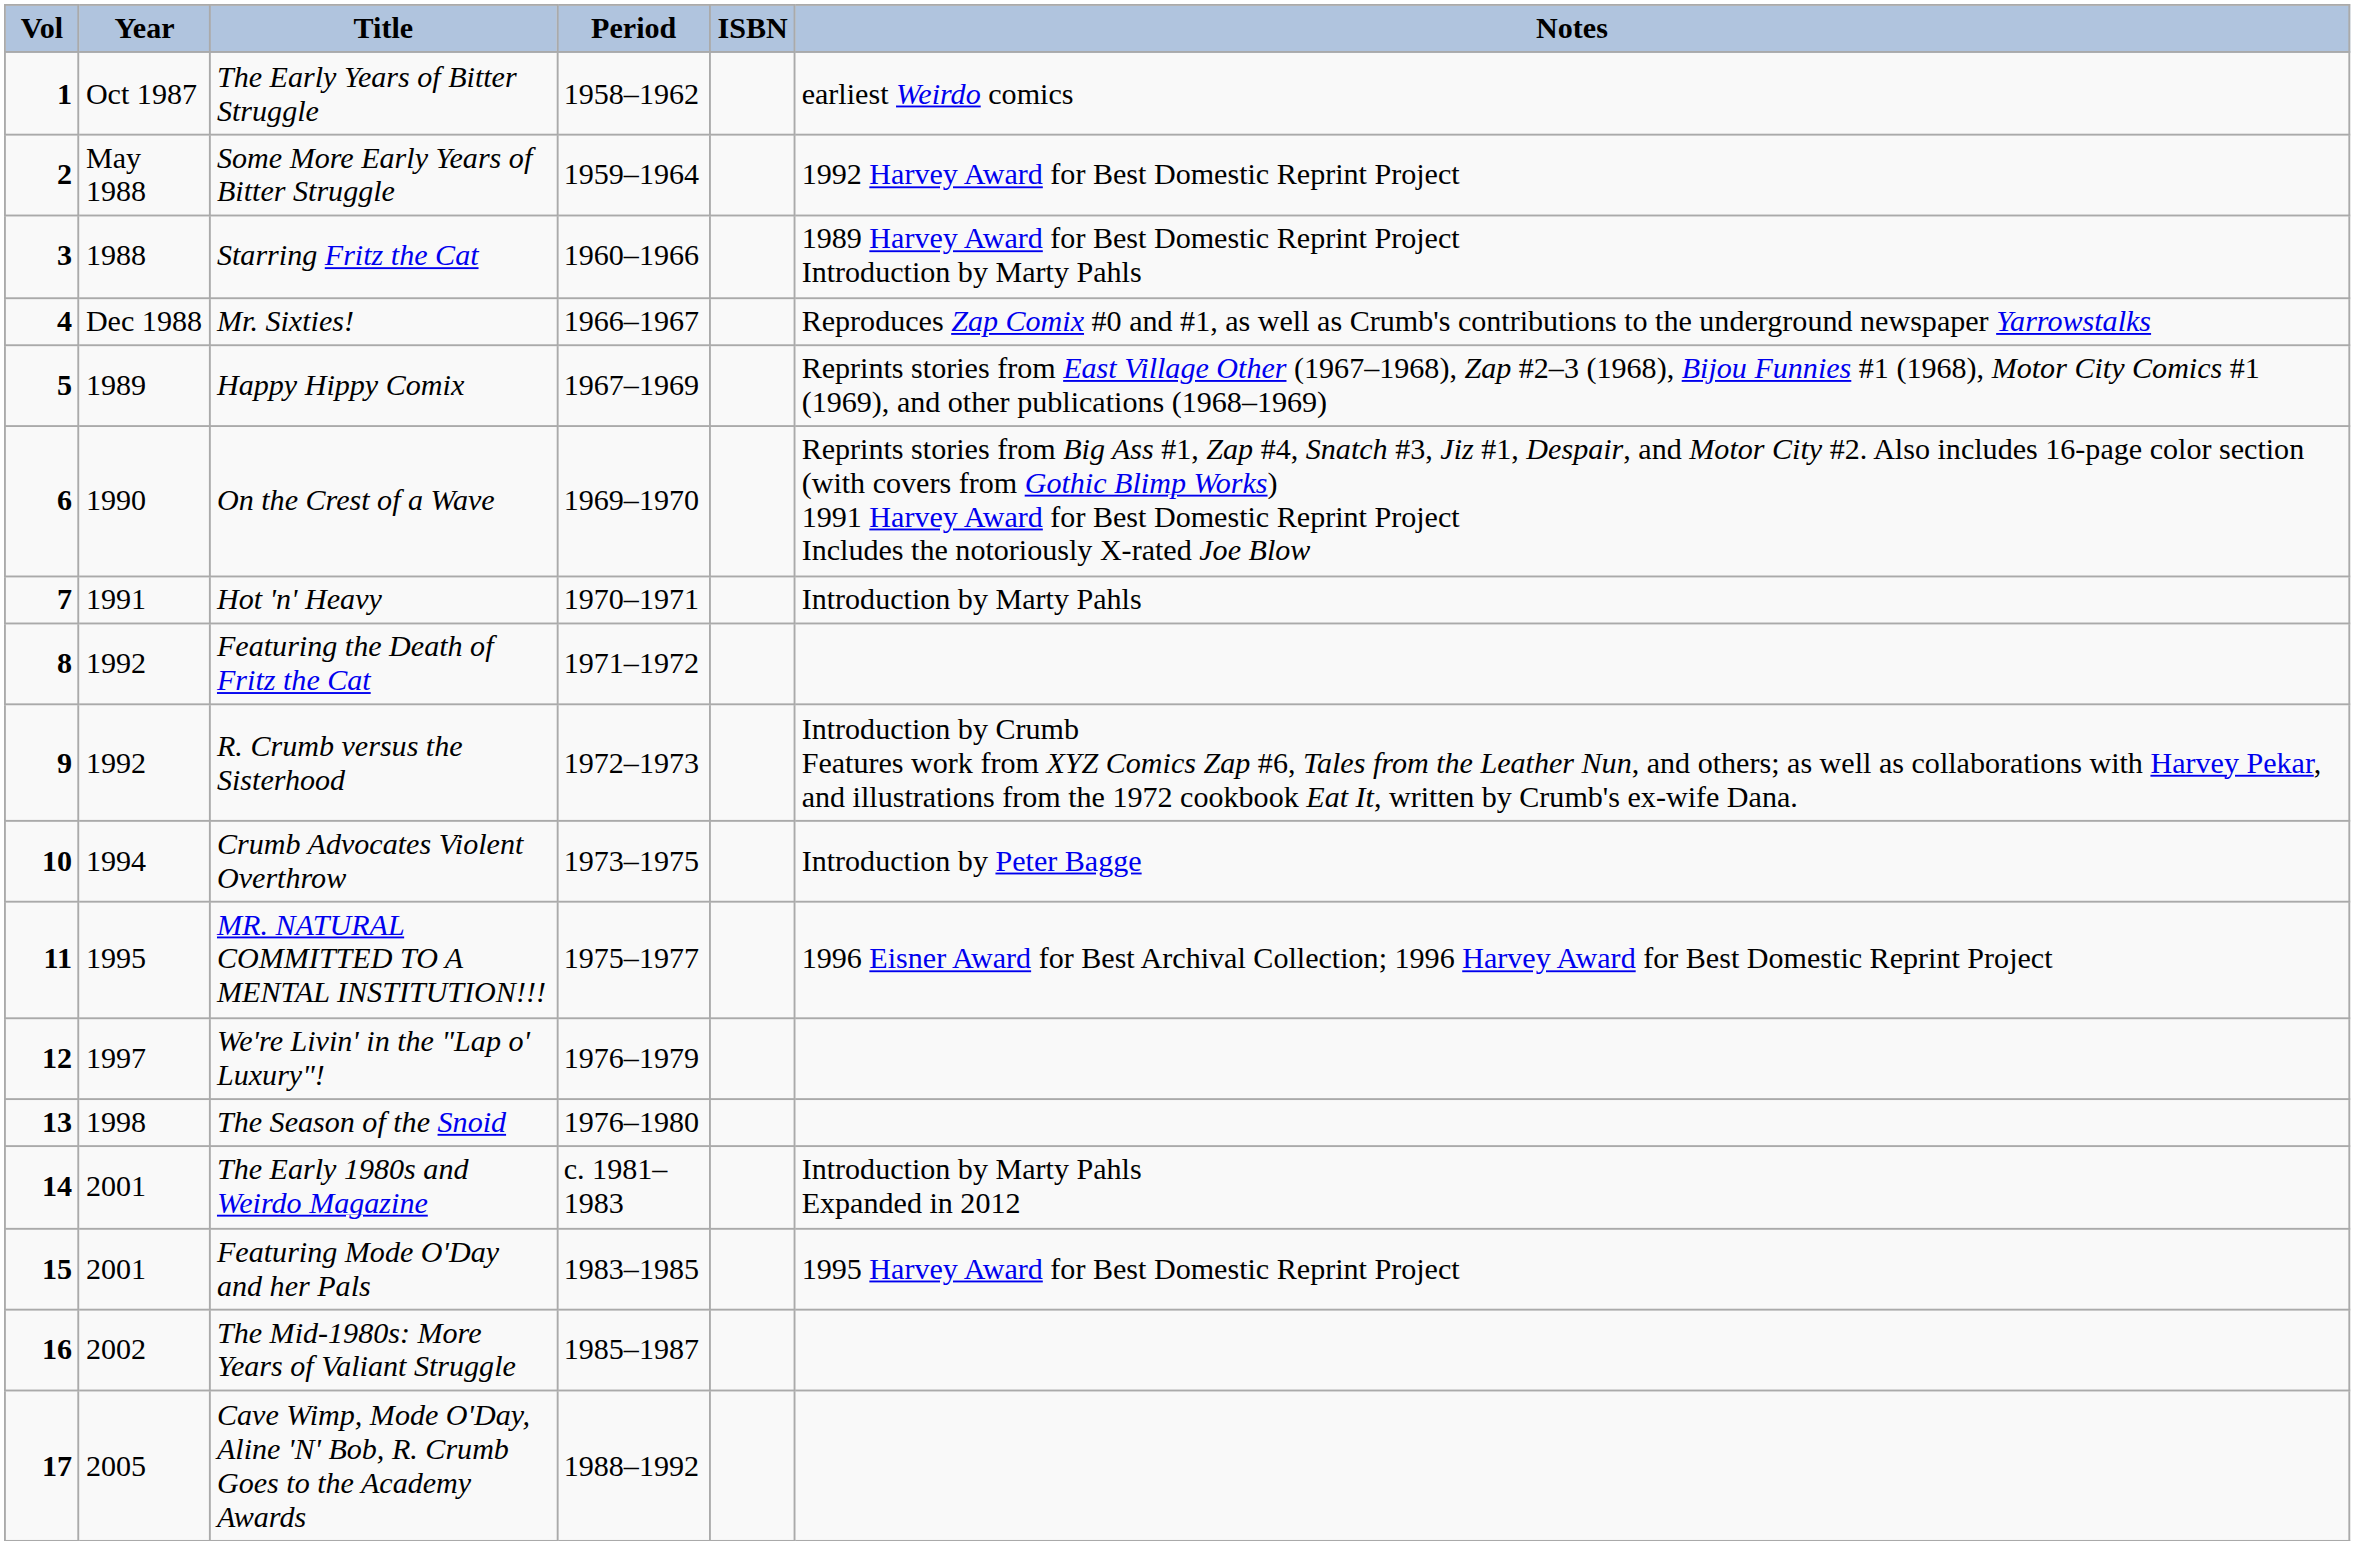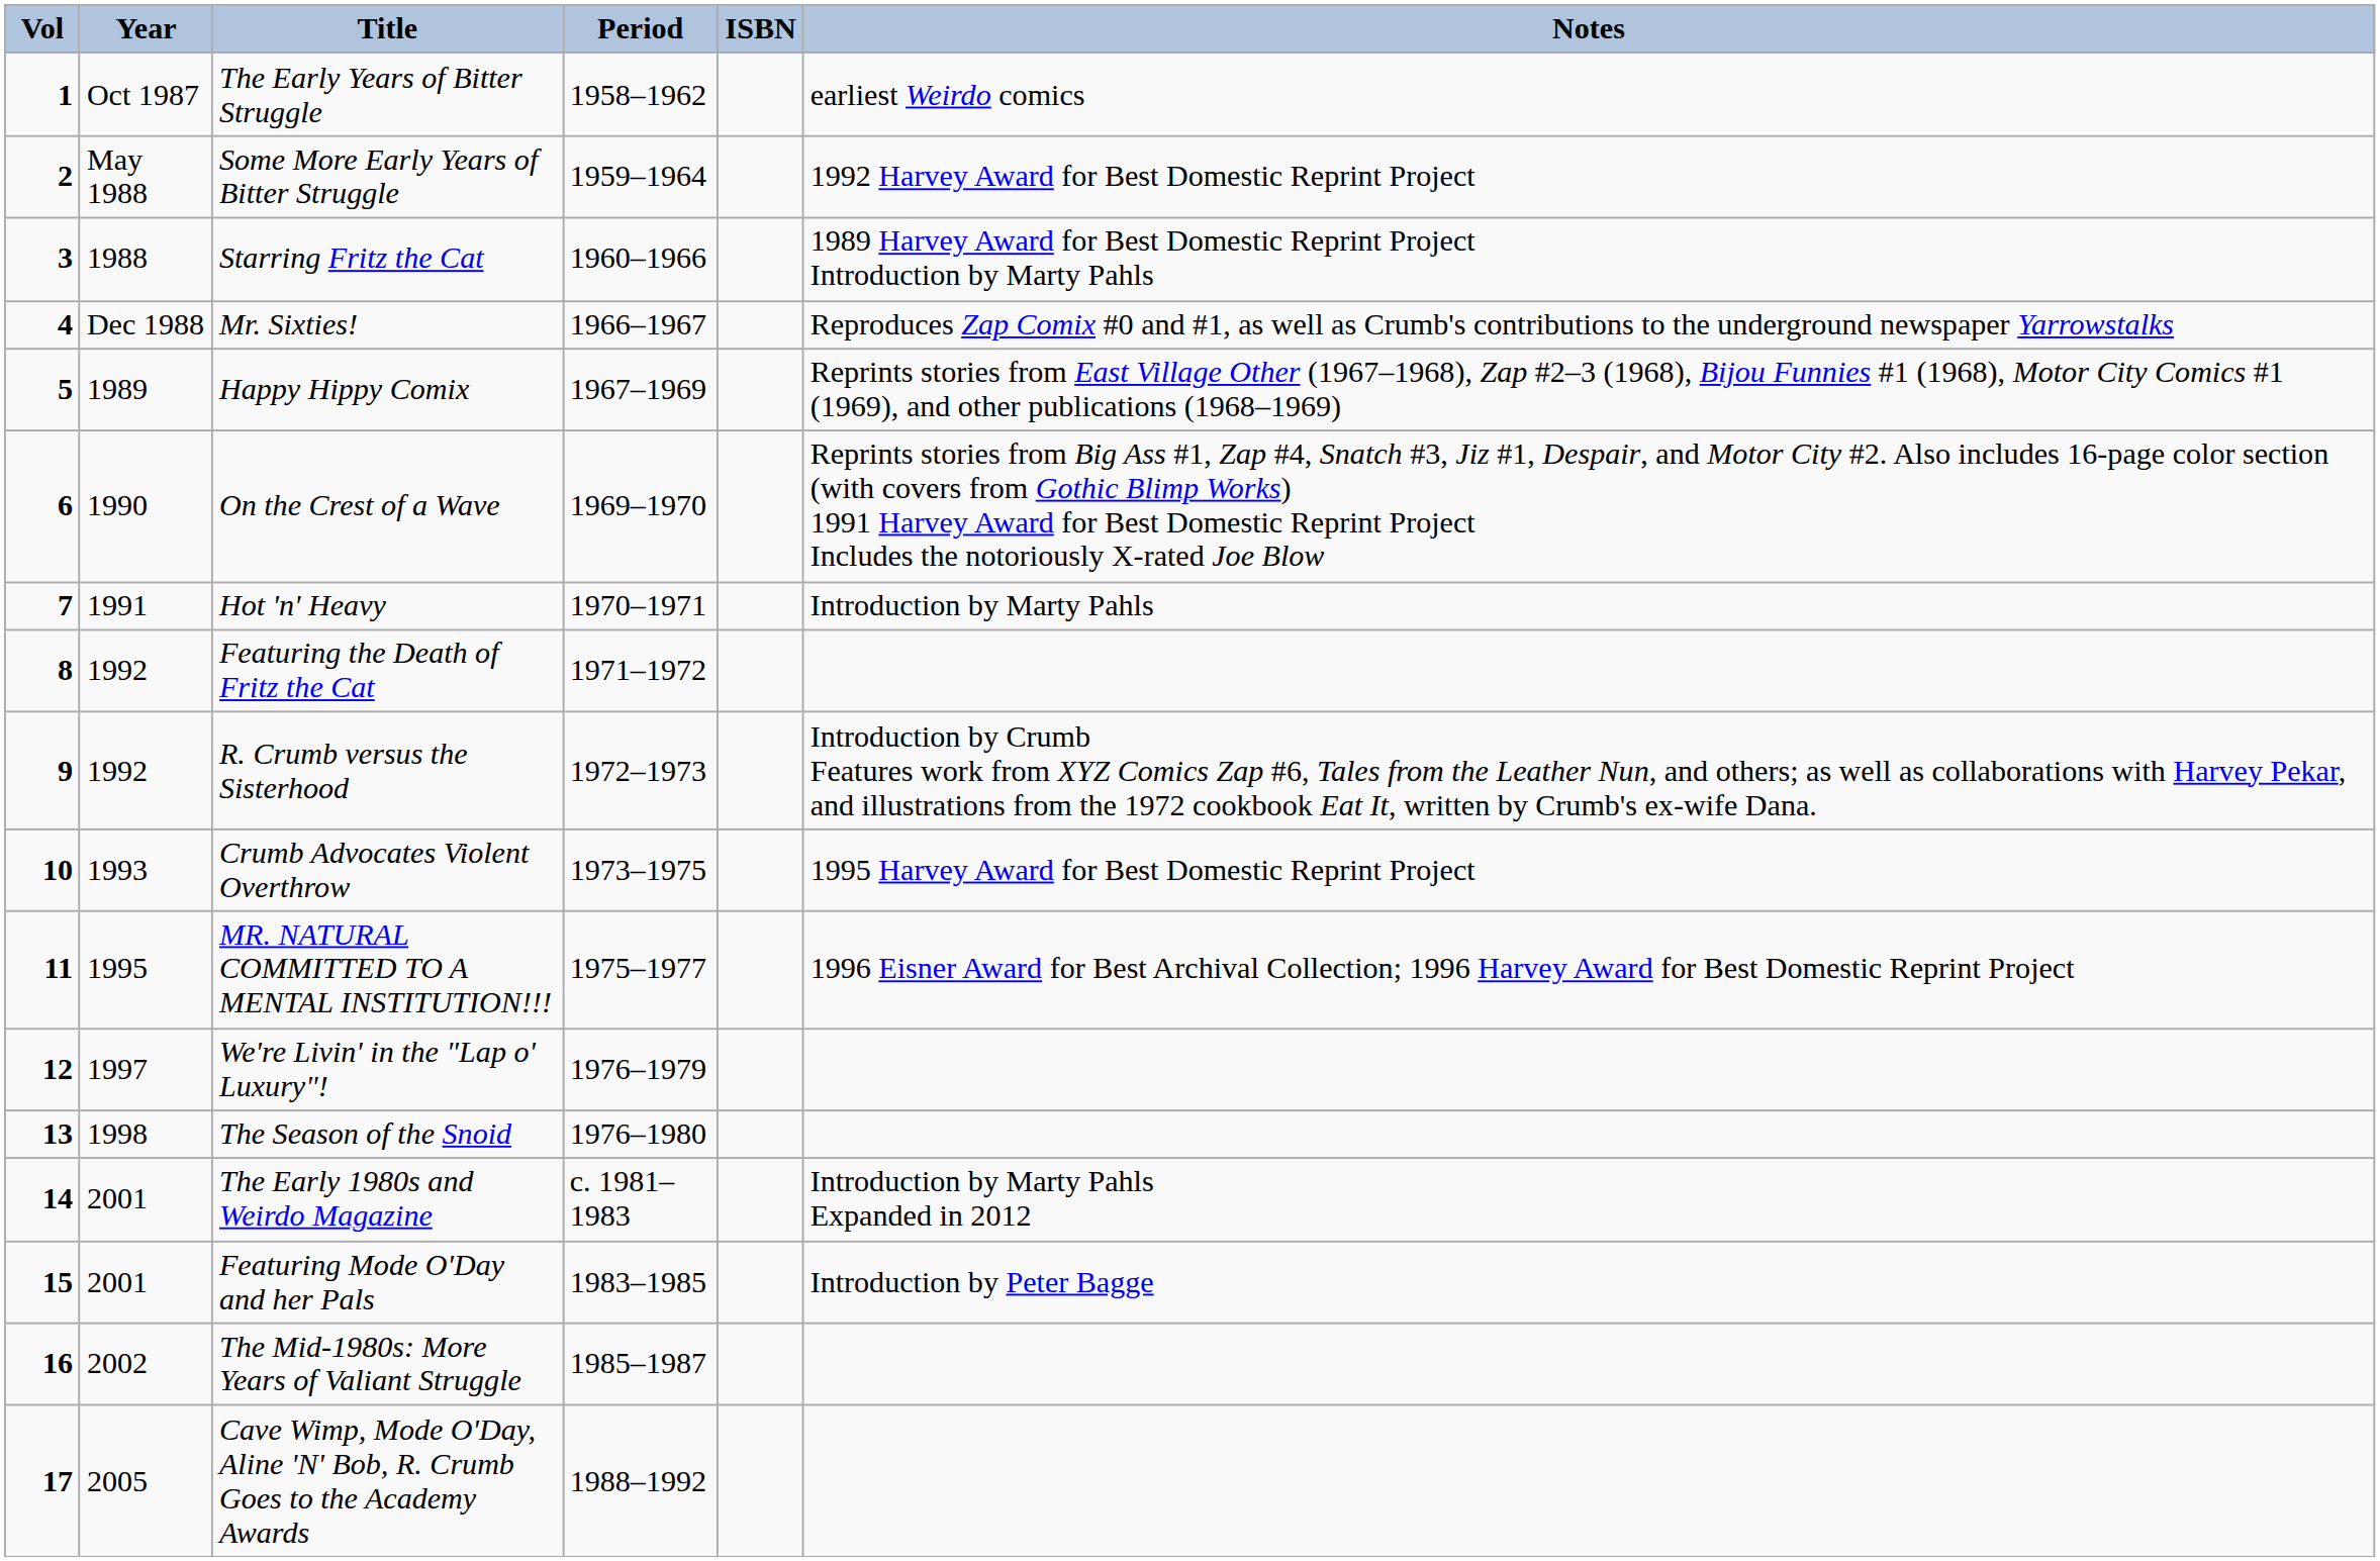 <table class="wikitable">
 <tr>
 <th style="background:#B0C4DE;">Vol</th>
 <th style="background:#B0C4DE;">Year</th>
 <th style="background:#B0C4DE;">Title</th>
 <th style="background:#B0C4DE;">Period</th>
 <th style="background:#B0C4DE;">ISBN</th>
 <th style="background:#B0C4DE;">Notes</th>
 </tr>
 <tr>
 <td scope="row" style="text-align: right;font-weight: bold;width: 2em;">1</td>
 <td>Oct 1987</td>
 <td><em>The Early Years of Bitter Struggle</em></td>
 <td>1958–1962</td>
 <td></td>
 <td>earliest <em><a href='#'>Weirdo</a></em> comics</td>
 </tr>
 <tr>
 <td scope="row" style="text-align: right;font-weight: bold;width: 2em;">2</td>
 <td>May 1988</td>
 <td><em>Some More Early Years of Bitter Struggle</em></td>
 <td>1959–1964</td>
 <td></td>
 <td>1992 <a href='#'>Harvey Award</a> for Best Domestic Reprint Project</td>
 </tr>
 <tr>
 <td scope="row" style="text-align: right;font-weight: bold;width: 2em;">3</td>
 <td>1988</td>
 <td><em>Starring <a href='#'>Fritz the Cat</a></em></td>
 <td>1960–1966 </td>
 <td></td>
 <td>1989 <a href='#'>Harvey Award</a> for Best Domestic Reprint Project<br>Introduction by Marty Pahls</td>
 </tr>
 <tr style=white-space:nowrap>
 <td scope="row" style="text-align: right;font-weight: bold;width: 2em;">4</td>
 <td>Dec 1988</td>
 <td><em>Mr. Sixties!</em></td>
 <td>1966–1967</td>
 <td></td>
 <td>Reproduces <em><a href='#'>Zap Comix</a></em> #0 and #1, as well as Crumb's contributions to the underground newspaper <em><a href='#'>Yarrowstalks</a></em></td>
 </tr>
 <tr>
 <td scope="row" style="text-align: right;font-weight: bold;width: 2em;">5</td>
 <td>1989</td>
 <td><em>Happy Hippy Comix</em></td>
 <td>1967–1969</td>
 <td></td>
 <td>Reprints stories from <em><a href='#'>East Village Other</a></em> (1967–1968), <em>Zap</em> #2–3 (1968), <em><a href='#'>Bijou Funnies</a></em> #1 (1968), <em>Motor City Comics</em> #1 (1969), and other publications (1968–1969)</td>
 </tr>
 <tr>
 <td scope="row" style="text-align: right;font-weight: bold;width: 2em;">6</td>
 <td>1990</td>
 <td><em>On the Crest of a Wave</em></td>
 <td>1969–1970</td>
 <td></td>
 <td>Reprints stories from <em>Big Ass</em> #1, <em>Zap</em> #4, <em>Snatch</em> #3, <em>Jiz</em> #1, <em>Despair</em>, and <em>Motor City</em> #2. Also includes 16-page color section (with covers from <em><a href='#'>Gothic Blimp Works</a></em>)<br>1991 <a href='#'>Harvey Award</a> for Best Domestic Reprint Project<br>Includes the notoriously X-rated <em>Joe Blow</em></td>
 </tr>
 <tr>
 <td scope="row" style="text-align: right;font-weight: bold;width: 2em;">7</td>
 <td>1991</td>
 <td><em>Hot 'n' Heavy</em></td>
 <td>1970–1971</td>
 <td></td>
 <td>Introduction by Marty Pahls</td>
 </tr>
 <tr>
 <td scope="row" style="text-align: right;font-weight: bold;width: 2em;">8</td>
 <td>1992</td>
 <td><em>Featuring the Death of <a href='#'>Fritz the Cat</a></em></td>
 <td>1971–1972</td>
 <td></td>
 <td></td>
 </tr>
 <tr>
 <td scope="row" style="text-align: right;font-weight: bold;width: 2em;">9</td>
 <td>1992</td>
 <td><em>R. Crumb versus the Sisterhood</em></td>
 <td>1972–1973</td>
 <td></td>
 <td>Introduction by Crumb<br>Features work from <em>XYZ Comics</em> <em>Zap</em> #6, <em>Tales from the Leather Nun</em>, and others; as well as collaborations with <a href='#'>Harvey Pekar</a>, and illustrations from the 1972 cookbook <em>Eat It</em>, written by Crumb's ex-wife Dana.</td>
 </tr>
 <tr>
 <td scope="row" style="text-align: right;font-weight: bold;width: 2em;">10</td>
-<td>1994</td>
+<td>1993</td>
 <td><em>Crumb Advocates Violent Overthrow</em></td>
 <td>1973–1975</td>
 <td></td>
-<td>Introduction by <a href='#'>Peter Bagge</a></td>
+<td>1995 <a href='#'>Harvey Award</a> for Best Domestic Reprint Project</td>
 </tr>
 <tr>
 <td scope="row" style="text-align: right;font-weight: bold;width: 2em;">11</td>
 <td>1995</td>
 <td><em><a href='#'>MR. NATURAL</a> COMMITTED TO A MENTAL INSTITUTION!!!</em></td>
 <td>1975–1977</td>
 <td></td>
 <td>1996 <a href='#'>Eisner Award</a> for Best Archival Collection; 1996 <a href='#'>Harvey Award</a> for Best Domestic Reprint Project</td>
 </tr>
 <tr>
 <td scope="row" style="text-align: right;font-weight: bold;width: 2em;">12</td>
 <td>1997</td>
 <td><em>We're Livin' in the "Lap o' Luxury"!</em></td>
 <td>1976–1979</td>
 <td></td>
 <td></td>
 </tr>
 <tr>
 <td scope="row" style="text-align: right;font-weight: bold;width: 2em;">13</td>
 <td>1998</td>
 <td><em>The Season of the <a href='#'>Snoid</a></em></td>
 <td>1976–1980</td>
 <td></td>
 <td></td>
 </tr>
 <tr>
 <td scope="row" style="text-align: right;font-weight: bold;width: 2em;">14</td>
 <td>2001</td>
 <td><em>The Early 1980s and <a href='#'>Weirdo Magazine</a></em></td>
 <td>c. 1981–1983</td>
 <td></td>
 <td>Introduction by Marty Pahls<br>Expanded in 2012</td>
 </tr>
 <tr>
 <td scope="row" style="text-align: right;font-weight: bold;width: 2em;">15</td>
 <td>2001</td>
 <td><em>Featuring Mode O'Day and her Pals</em></td>
 <td>1983–1985</td>
 <td></td>
-<td>1995 <a href='#'>Harvey Award</a> for Best Domestic Reprint Project</td>
+<td>Introduction by <a href='#'>Peter Bagge</a></td>
 </tr>
 <tr>
 <td scope="row" style="text-align: right;font-weight: bold;width: 2em;">16</td>
 <td>2002</td>
 <td><em>The Mid-1980s: More Years of Valiant Struggle</em></td>
 <td>1985–1987</td>
 <td></td>
 <td></td>
 </tr>
 <tr>
 <td scope="row" style="text-align: right;font-weight: bold;width: 2em;">17</td>
 <td>2005</td>
 <td><em>Cave Wimp, Mode O'Day, Aline 'N' Bob, R. Crumb Goes to the Academy Awards</em></td>
 <td>1988–1992</td>
 <td></td>
 <td></td>
 </tr>
 </table>
